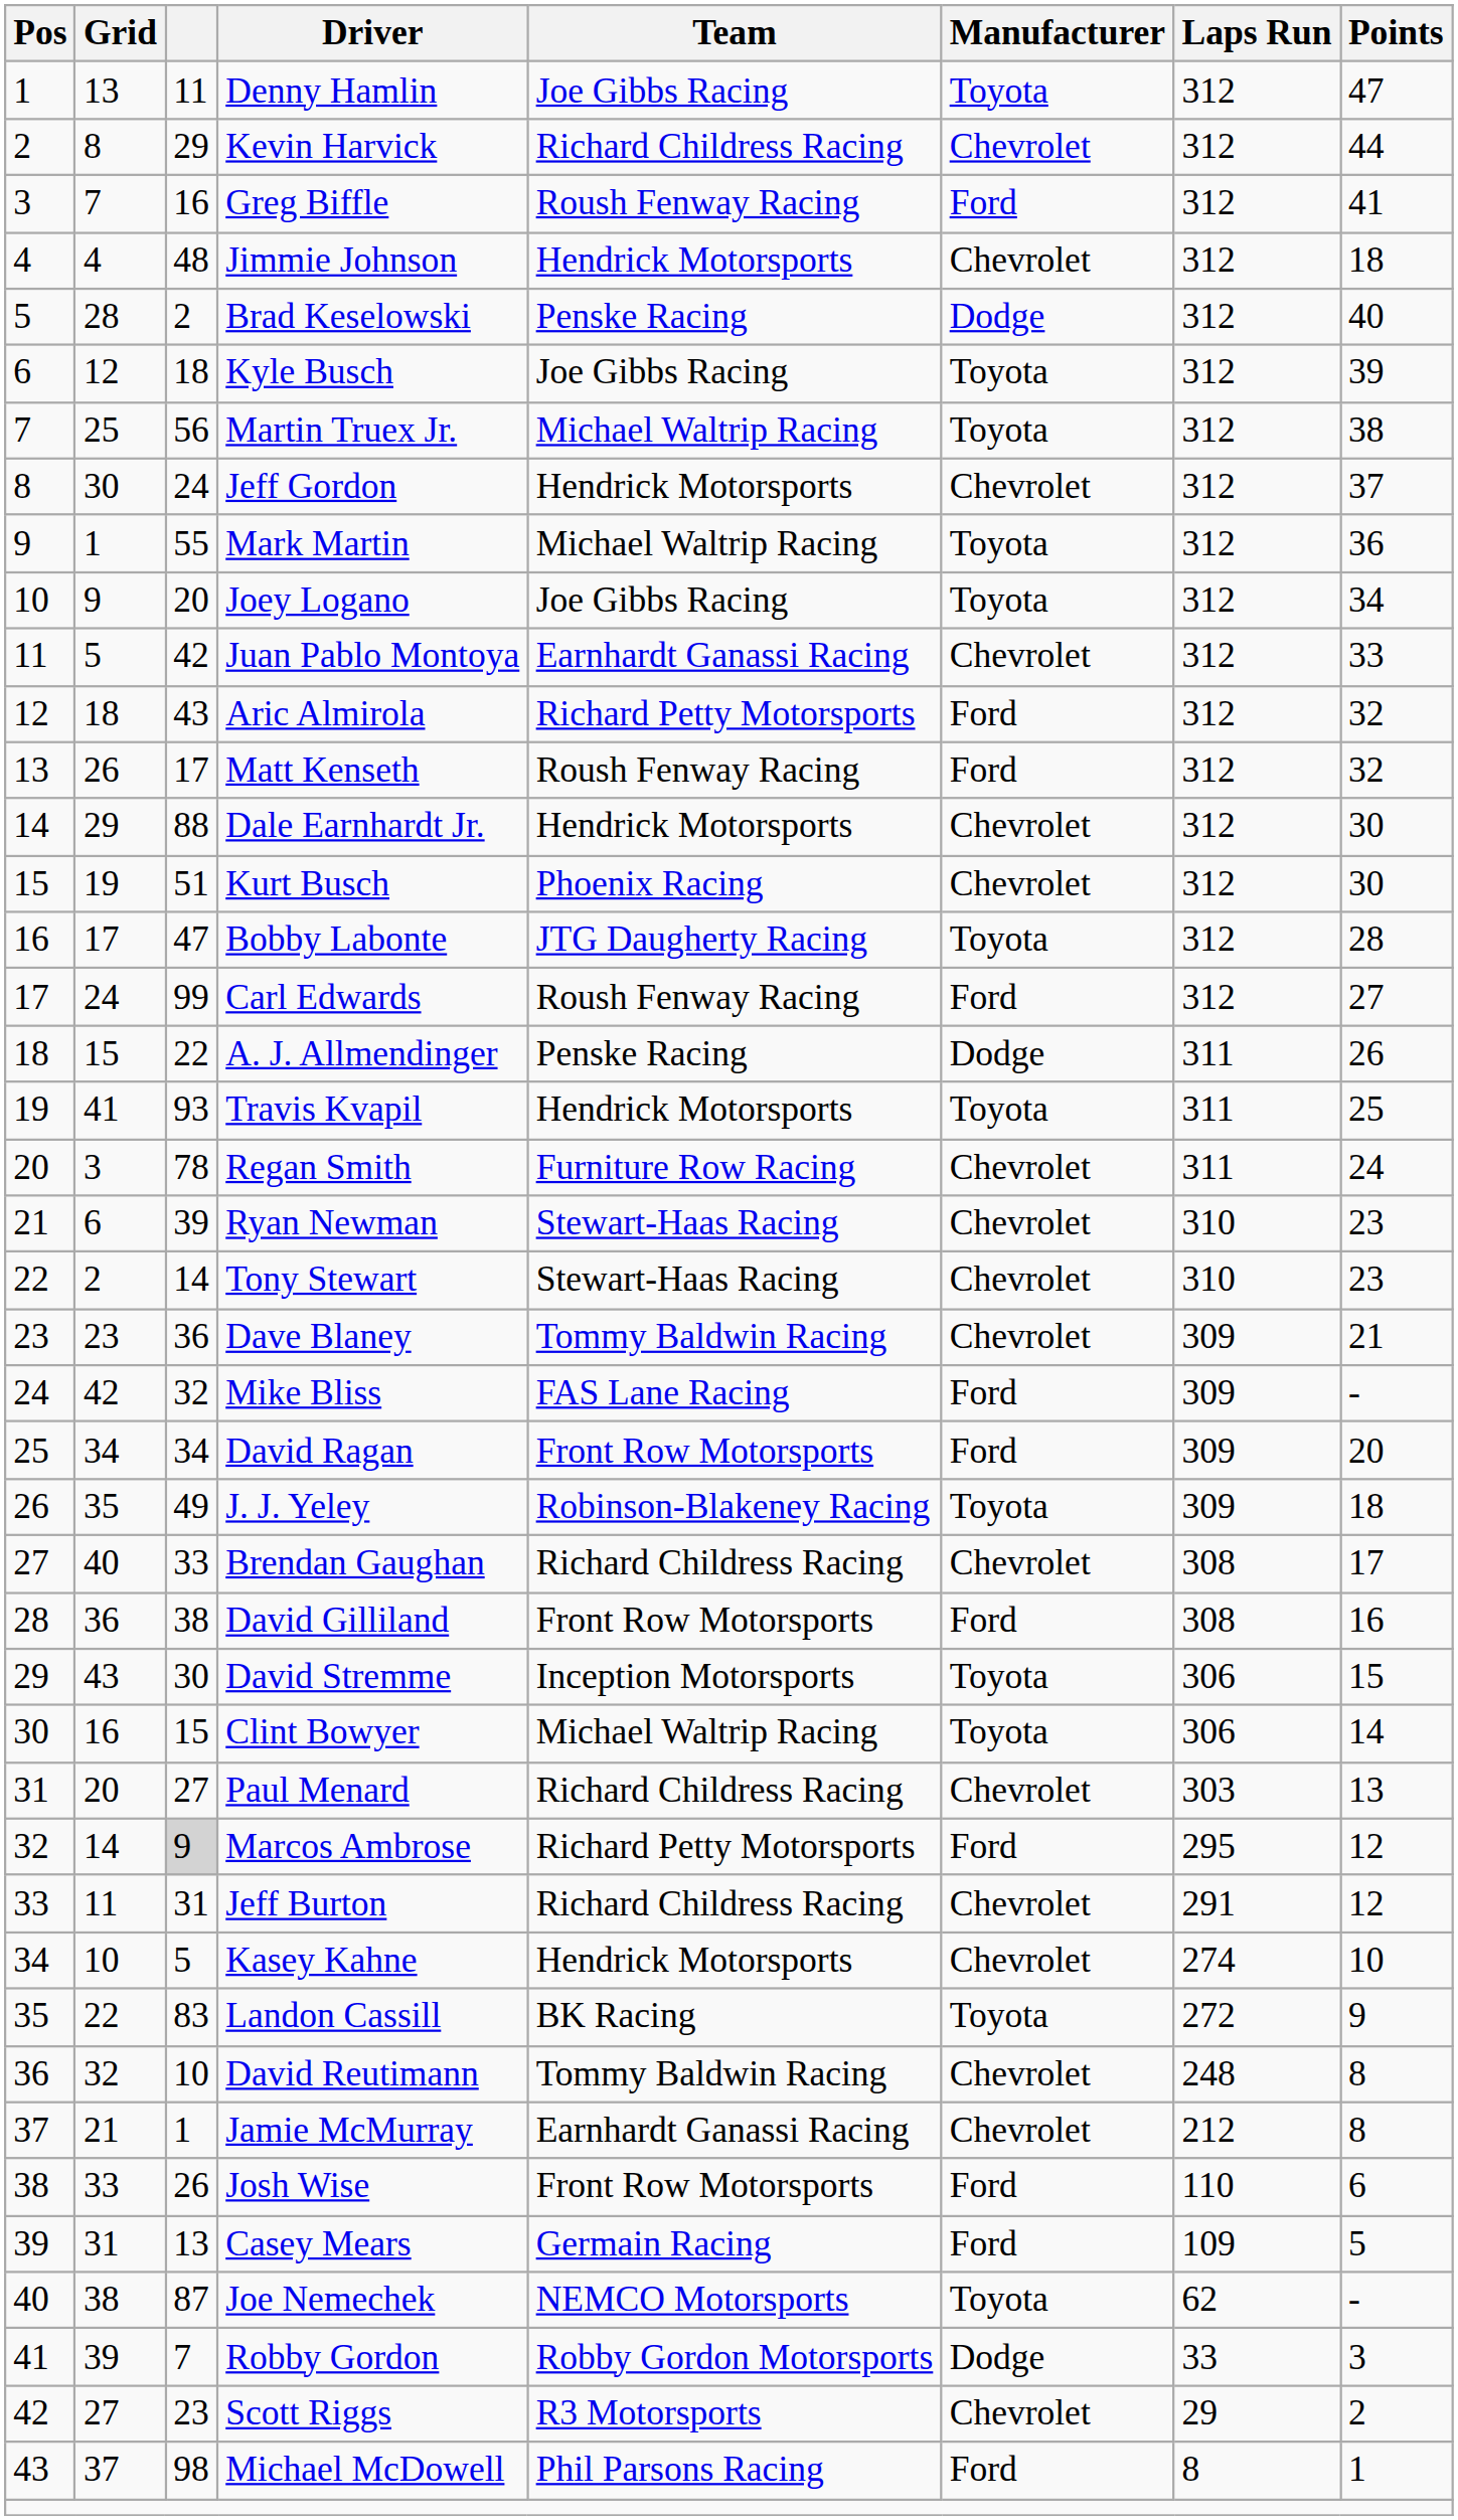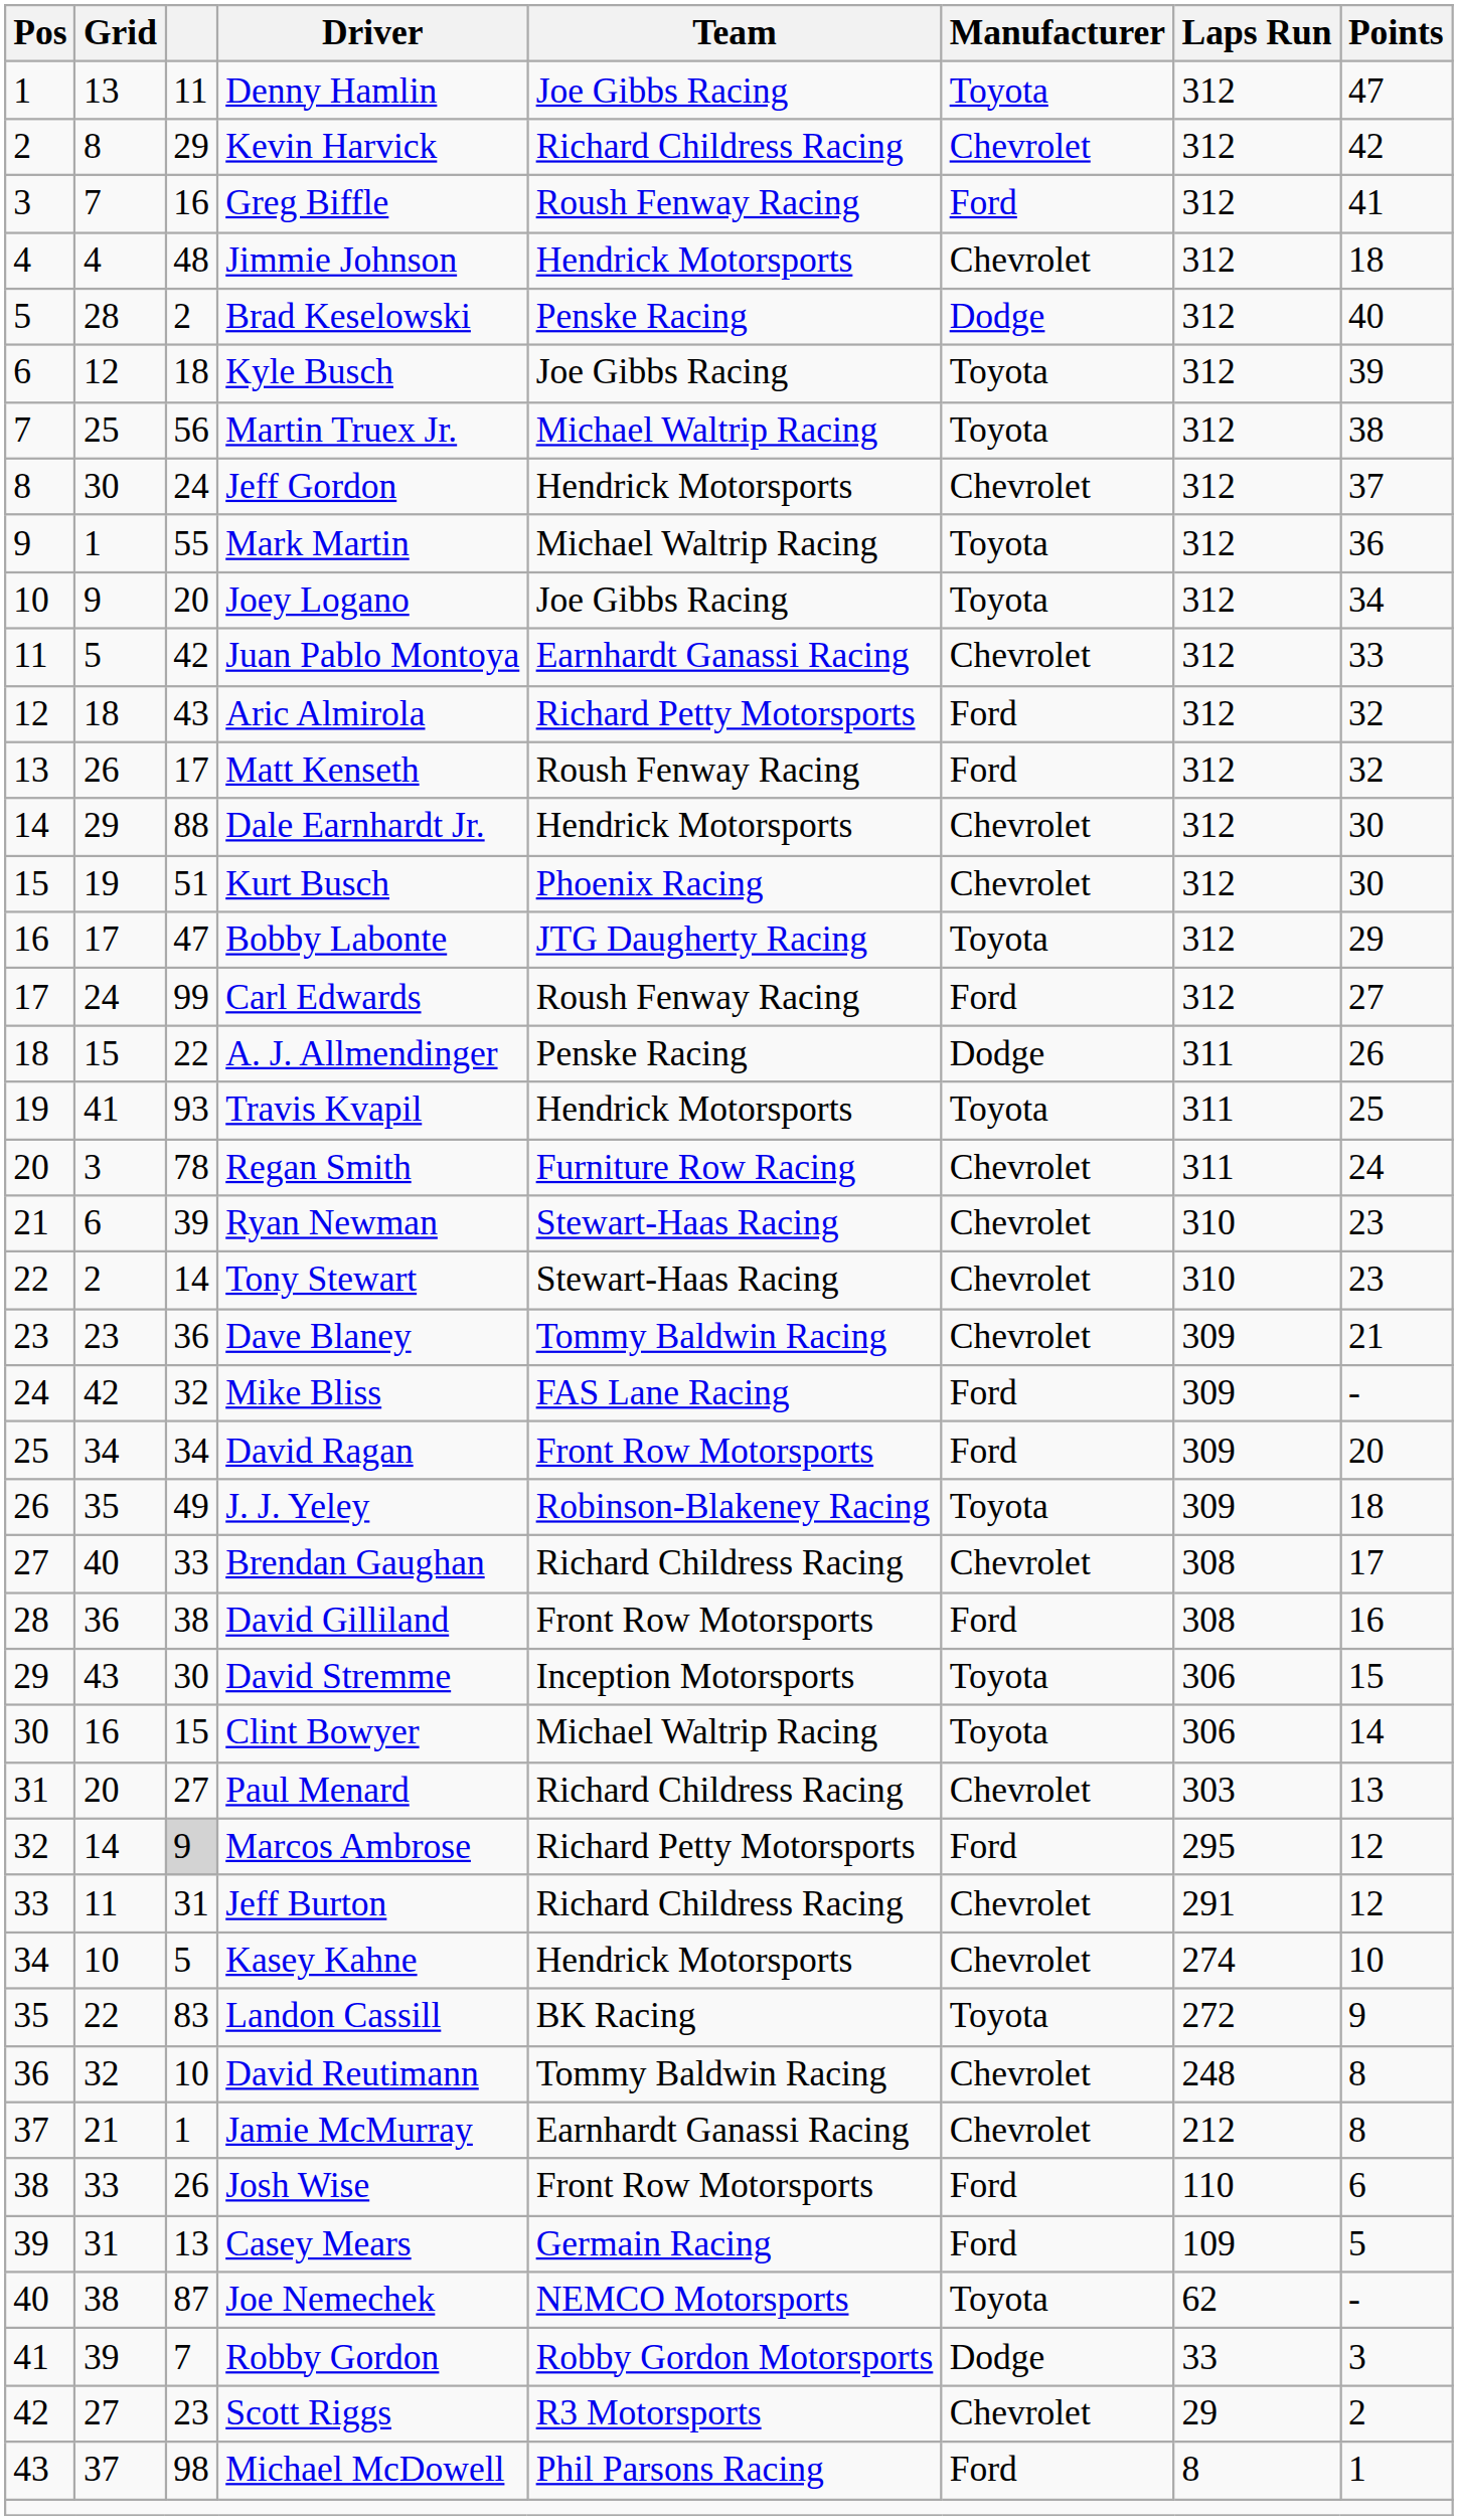 <table class="sortable wikitable" border="1">
 <tr>
 <th>Pos</th>
 <th>Grid</th>
 <th></th>
 <th>Driver</th>
 <th>Team</th>
 <th>Manufacturer</th>
 <th>Laps Run</th>
 <th>Points</th>
 </tr>
 <tr>
 <td>1</td>
 <td>13</td>
 <td>11</td>
 <td><a href='#'>Denny Hamlin</a></td>
 <td><a href='#'>Joe Gibbs Racing</a></td>
 <td><a href='#'>Toyota</a></td>
 <td>312</td>
 <td>47</td>
 </tr>
 <tr>
 <td>2</td>
 <td>8</td>
 <td>29</td>
 <td><a href='#'>Kevin Harvick</a></td>
 <td><a href='#'>Richard Childress Racing</a></td>
 <td><a href='#'>Chevrolet</a></td>
 <td>312</td>
-<td>44</td>
+<td>42</td>
 </tr>
 <tr>
 <td>3</td>
 <td>7</td>
 <td>16</td>
 <td><a href='#'>Greg Biffle</a></td>
 <td><a href='#'>Roush Fenway Racing</a></td>
 <td><a href='#'>Ford</a></td>
 <td>312</td>
 <td>41</td>
 </tr>
 <tr>
 <td>4</td>
 <td>4</td>
 <td>48</td>
 <td><a href='#'>Jimmie Johnson</a></td>
 <td><a href='#'>Hendrick Motorsports</a></td>
 <td>Chevrolet</td>
 <td>312</td>
 <td>18</td>
 </tr>
 <tr>
 <td>5</td>
 <td>28</td>
 <td>2</td>
 <td><a href='#'>Brad Keselowski</a></td>
 <td><a href='#'>Penske Racing</a></td>
 <td><a href='#'>Dodge</a></td>
 <td>312</td>
 <td>40</td>
 </tr>
 <tr>
 <td>6</td>
 <td>12</td>
 <td>18</td>
 <td><a href='#'>Kyle Busch</a></td>
 <td>Joe Gibbs Racing</td>
 <td>Toyota</td>
 <td>312</td>
 <td>39</td>
 </tr>
 <tr>
 <td>7</td>
 <td>25</td>
 <td>56</td>
 <td><a href='#'>Martin Truex Jr.</a></td>
 <td><a href='#'>Michael Waltrip Racing</a></td>
 <td>Toyota</td>
 <td>312</td>
 <td>38</td>
 </tr>
 <tr>
 <td>8</td>
 <td>30</td>
 <td>24</td>
 <td><a href='#'>Jeff Gordon</a></td>
 <td>Hendrick Motorsports</td>
 <td>Chevrolet</td>
 <td>312</td>
 <td>37</td>
 </tr>
 <tr>
 <td>9</td>
 <td>1</td>
 <td>55</td>
 <td><a href='#'>Mark Martin</a></td>
 <td>Michael Waltrip Racing</td>
 <td>Toyota</td>
 <td>312</td>
 <td>36</td>
 </tr>
 <tr>
 <td>10</td>
 <td>9</td>
 <td>20</td>
 <td><a href='#'>Joey Logano</a></td>
 <td>Joe Gibbs Racing</td>
 <td>Toyota</td>
 <td>312</td>
 <td>34</td>
 </tr>
 <tr>
 <td>11</td>
 <td>5</td>
 <td>42</td>
 <td><a href='#'>Juan Pablo Montoya</a></td>
 <td><a href='#'>Earnhardt Ganassi Racing</a></td>
 <td>Chevrolet</td>
 <td>312</td>
 <td>33</td>
 </tr>
 <tr>
 <td>12</td>
 <td>18</td>
 <td>43</td>
 <td><a href='#'>Aric Almirola</a></td>
 <td><a href='#'>Richard Petty Motorsports</a></td>
 <td>Ford</td>
 <td>312</td>
 <td>32</td>
 </tr>
 <tr>
 <td>13</td>
 <td>26</td>
 <td>17</td>
 <td><a href='#'>Matt Kenseth</a></td>
 <td>Roush Fenway Racing</td>
 <td>Ford</td>
 <td>312</td>
 <td>32</td>
 </tr>
 <tr>
 <td>14</td>
 <td>29</td>
 <td>88</td>
 <td><a href='#'>Dale Earnhardt Jr.</a></td>
 <td>Hendrick Motorsports</td>
 <td>Chevrolet</td>
 <td>312</td>
 <td>30</td>
 </tr>
 <tr>
 <td>15</td>
 <td>19</td>
 <td>51</td>
 <td><a href='#'>Kurt Busch</a></td>
 <td><a href='#'>Phoenix Racing</a></td>
 <td>Chevrolet</td>
 <td>312</td>
 <td>30</td>
 </tr>
 <tr>
 <td>16</td>
 <td>17</td>
 <td>47</td>
 <td><a href='#'>Bobby Labonte</a></td>
 <td><a href='#'>JTG Daugherty Racing</a></td>
 <td>Toyota</td>
 <td>312</td>
-<td>28</td>
+<td>29</td>
 </tr>
 <tr>
 <td>17</td>
 <td>24</td>
 <td>99</td>
 <td><a href='#'>Carl Edwards</a></td>
 <td>Roush Fenway Racing</td>
 <td>Ford</td>
 <td>312</td>
 <td>27</td>
 </tr>
 <tr>
 <td>18</td>
 <td>15</td>
 <td>22</td>
 <td><a href='#'>A. J. Allmendinger</a></td>
 <td>Penske Racing</td>
 <td>Dodge</td>
 <td>311</td>
 <td>26</td>
 </tr>
 <tr>
 <td>19</td>
 <td>41</td>
 <td>93</td>
 <td><a href='#'>Travis Kvapil</a></td>
 <td>Hendrick Motorsports</td>
 <td>Toyota</td>
 <td>311</td>
 <td>25</td>
 </tr>
 <tr>
 <td>20</td>
 <td>3</td>
 <td>78</td>
 <td><a href='#'>Regan Smith</a></td>
 <td><a href='#'>Furniture Row Racing</a></td>
 <td>Chevrolet</td>
 <td>311</td>
 <td>24</td>
 </tr>
 <tr>
 <td>21</td>
 <td>6</td>
 <td>39</td>
 <td><a href='#'>Ryan Newman</a></td>
 <td><a href='#'>Stewart-Haas Racing</a></td>
 <td>Chevrolet</td>
 <td>310</td>
 <td>23</td>
 </tr>
 <tr>
 <td>22</td>
 <td>2</td>
 <td>14</td>
 <td><a href='#'>Tony Stewart</a></td>
 <td>Stewart-Haas Racing</td>
 <td>Chevrolet</td>
 <td>310</td>
 <td>23</td>
 </tr>
 <tr>
 <td>23</td>
 <td>23</td>
 <td>36</td>
 <td><a href='#'>Dave Blaney</a></td>
 <td><a href='#'>Tommy Baldwin Racing</a></td>
 <td>Chevrolet</td>
 <td>309</td>
 <td>21</td>
 </tr>
 <tr>
 <td>24</td>
 <td>42</td>
 <td>32</td>
 <td><a href='#'>Mike Bliss</a></td>
 <td><a href='#'>FAS Lane Racing</a></td>
 <td>Ford</td>
 <td>309</td>
 <td>-</td>
 </tr>
 <tr>
 <td>25</td>
 <td>34</td>
 <td>34</td>
 <td><a href='#'>David Ragan</a></td>
 <td><a href='#'>Front Row Motorsports</a></td>
 <td>Ford</td>
 <td>309</td>
 <td>20</td>
 </tr>
 <tr>
 <td>26</td>
 <td>35</td>
 <td>49</td>
 <td><a href='#'>J. J. Yeley</a></td>
 <td><a href='#'>Robinson-Blakeney Racing</a></td>
 <td>Toyota</td>
 <td>309</td>
 <td>18</td>
 </tr>
 <tr>
 <td>27</td>
 <td>40</td>
 <td>33</td>
 <td><a href='#'>Brendan Gaughan</a></td>
 <td>Richard Childress Racing</td>
 <td>Chevrolet</td>
 <td>308</td>
 <td>17</td>
 </tr>
 <tr>
 <td>28</td>
 <td>36</td>
 <td>38</td>
 <td><a href='#'>David Gilliland</a></td>
 <td>Front Row Motorsports</td>
 <td>Ford</td>
 <td>308</td>
 <td>16</td>
 </tr>
 <tr>
 <td>29</td>
 <td>43</td>
 <td>30</td>
 <td><a href='#'>David Stremme</a></td>
 <td>Inception Motorsports</td>
 <td>Toyota</td>
 <td>306</td>
 <td>15</td>
 </tr>
 <tr>
 <td>30</td>
 <td>16</td>
 <td>15</td>
 <td><a href='#'>Clint Bowyer</a></td>
 <td>Michael Waltrip Racing</td>
 <td>Toyota</td>
 <td>306</td>
 <td>14</td>
 </tr>
 <tr>
 <td>31</td>
 <td>20</td>
 <td>27</td>
 <td><a href='#'>Paul Menard</a></td>
 <td>Richard Childress Racing</td>
 <td>Chevrolet</td>
 <td>303</td>
 <td>13</td>
 </tr>
 <tr>
 <td>32</td>
 <td>14</td>
 <td style="background: lightgrey;">9</td>
 <td><a href='#'>Marcos Ambrose</a></td>
 <td>Richard Petty Motorsports</td>
 <td>Ford</td>
 <td>295</td>
 <td>12</td>
 </tr>
 <tr>
 <td>33</td>
 <td>11</td>
 <td>31</td>
 <td><a href='#'>Jeff Burton</a></td>
 <td>Richard Childress Racing</td>
 <td>Chevrolet</td>
 <td>291</td>
 <td>12</td>
 </tr>
 <tr>
 <td>34</td>
 <td>10</td>
 <td>5</td>
 <td><a href='#'>Kasey Kahne</a></td>
 <td>Hendrick Motorsports</td>
 <td>Chevrolet</td>
 <td>274</td>
 <td>10</td>
 </tr>
 <tr>
 <td>35</td>
 <td>22</td>
 <td>83</td>
 <td><a href='#'>Landon Cassill</a></td>
 <td>BK Racing</td>
 <td>Toyota</td>
 <td>272</td>
 <td>9</td>
 </tr>
 <tr>
 <td>36</td>
 <td>32</td>
 <td>10</td>
 <td><a href='#'>David Reutimann</a></td>
 <td>Tommy Baldwin Racing</td>
 <td>Chevrolet</td>
 <td>248</td>
 <td>8</td>
 </tr>
 <tr>
 <td>37</td>
 <td>21</td>
 <td>1</td>
 <td><a href='#'>Jamie McMurray</a></td>
 <td>Earnhardt Ganassi Racing</td>
 <td>Chevrolet</td>
 <td>212</td>
 <td>8</td>
 </tr>
 <tr>
 <td>38</td>
 <td>33</td>
 <td>26</td>
 <td><a href='#'>Josh Wise</a></td>
 <td>Front Row Motorsports</td>
 <td>Ford</td>
 <td>110</td>
 <td>6</td>
 </tr>
 <tr>
 <td>39</td>
 <td>31</td>
 <td>13</td>
 <td><a href='#'>Casey Mears</a></td>
 <td><a href='#'>Germain Racing</a></td>
 <td>Ford</td>
 <td>109</td>
 <td>5</td>
 </tr>
 <tr>
 <td>40</td>
 <td>38</td>
 <td>87</td>
 <td><a href='#'>Joe Nemechek</a></td>
 <td><a href='#'>NEMCO Motorsports</a></td>
 <td>Toyota</td>
 <td>62</td>
 <td>-</td>
 </tr>
 <tr>
 <td>41</td>
 <td>39</td>
 <td>7</td>
 <td><a href='#'>Robby Gordon</a></td>
 <td><a href='#'>Robby Gordon Motorsports</a></td>
 <td>Dodge</td>
 <td>33</td>
 <td>3</td>
 </tr>
 <tr>
 <td>42</td>
 <td>27</td>
 <td>23</td>
 <td><a href='#'>Scott Riggs</a></td>
 <td><a href='#'>R3 Motorsports</a></td>
 <td>Chevrolet</td>
 <td>29</td>
 <td>2</td>
 </tr>
 <tr>
 <td>43</td>
 <td>37</td>
 <td>98</td>
 <td><a href='#'>Michael McDowell</a></td>
 <td><a href='#'>Phil Parsons Racing</a></td>
 <td>Ford</td>
 <td>8</td>
 <td>1</td>
 </tr>
 <tr class="sortbottom">
 <td colspan="9"></td>
 </tr>
 </table>
